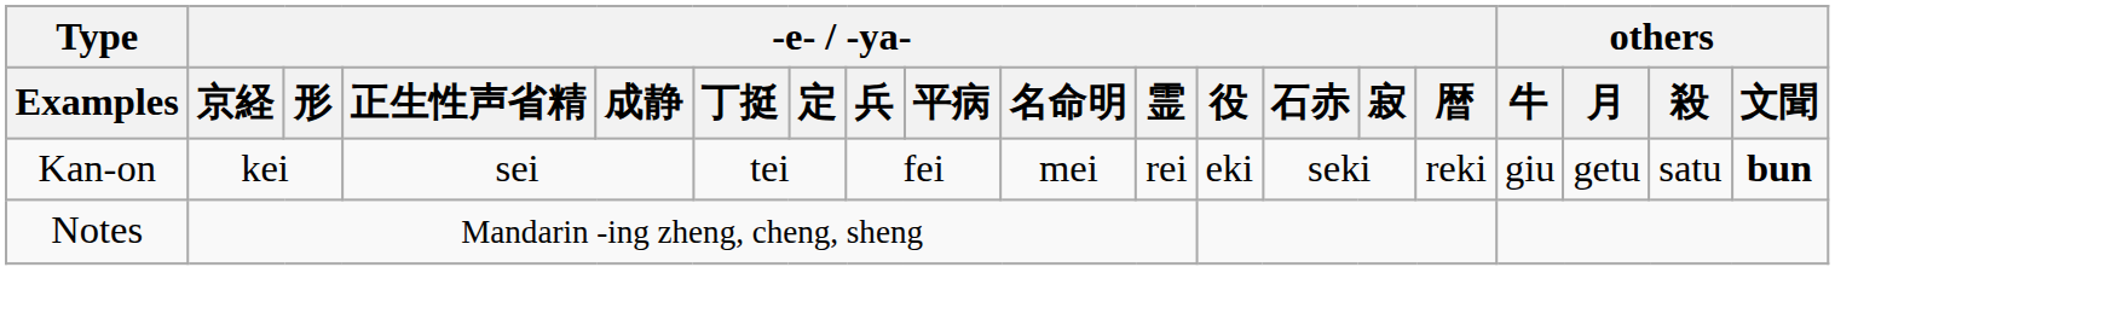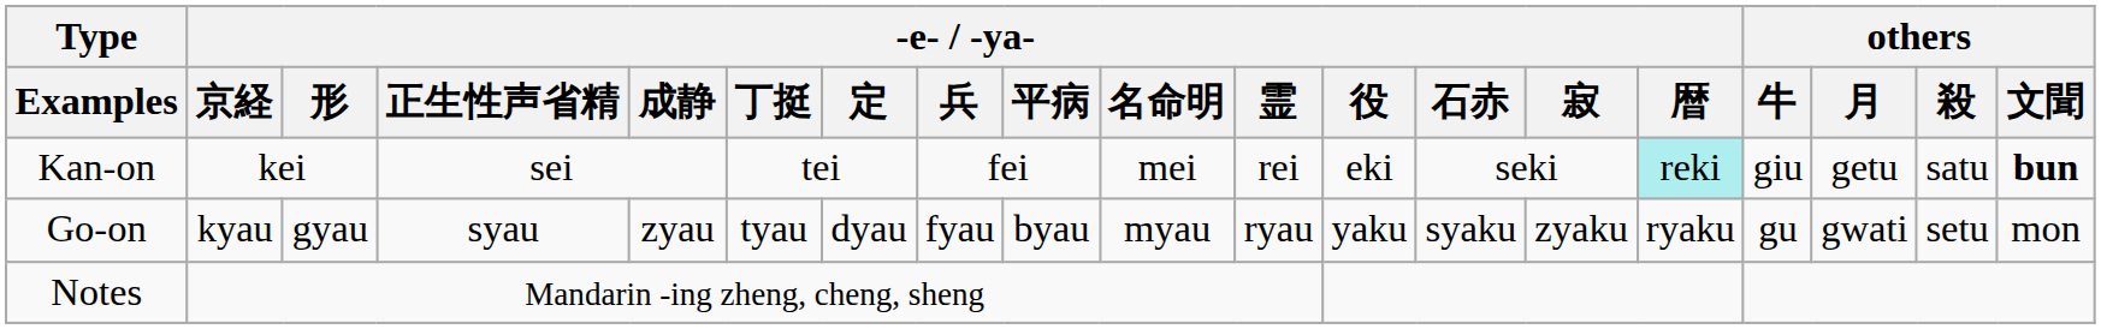 <table class="wikitable" style="text-align:center;">
 <tr>
 <th>Type</th>
 <th colspan="14">-e- / -ya-</th>
 <th colspan="4">others</th>
 </tr>
 <tr>
 <th>Examples</th>
 <th>京経</th>
 <th>形</th>
 <th>正生性声省精</th>
 <th>成静</th>
 <th>丁挺</th>
 <th>定</th>
 <th>兵</th>
 <th>平病</th>
 <th>名命明</th>
 <th>霊</th>
 <th>役</th>
 <th>石赤</th>
 <th>寂</th>
 <th>暦</th>
 <th>牛</th>
 <th>月</th>
 <th>殺</th>
 <th>文聞</th>
 </tr>
 <tr>
 <td>Kan-on</td>
 <td colspan="2">kei</td>
 <td colspan="2">sei</td>
 <td colspan="2">tei</td>
 <td colspan="2">fei</td>
 <td>mei</td>
 <td>rei</td>
 <td>eki</td>
 <td colspan="2">seki</td>
-<td>reki</td>
+<td style="background: paleturquoise;">reki</td>
 <td>giu</td>
 <td>getu</td>
 <td>satu</td>
 <td><strong>bun</strong></td>
+</tr>
+<tr>
+<td>Go-on</td>
+<td>kyau</td>
+<td>gyau</td>
+<td>syau</td>
+<td>zyau</td>
+<td>tyau</td>
+<td>dyau</td>
+<td>fyau</td>
+<td>byau</td>
+<td>myau</td>
+<td>ryau</td>
+<td>yaku</td>
+<td>syaku</td>
+<td>zyaku</td>
+<td>ryaku</td>
+<td>gu</td>
+<td>gwati</td>
+<td>setu</td>
+<td>mon</td>
 </tr>
 <tr>
 <td>Notes</td>
 <td colspan="10"><small>Mandarin -ing  zheng, cheng, sheng </small></td>
 <td colspan="4"><small></small></td>
 <td colspan="4"><small></small></td>
 </tr>
 </table>
